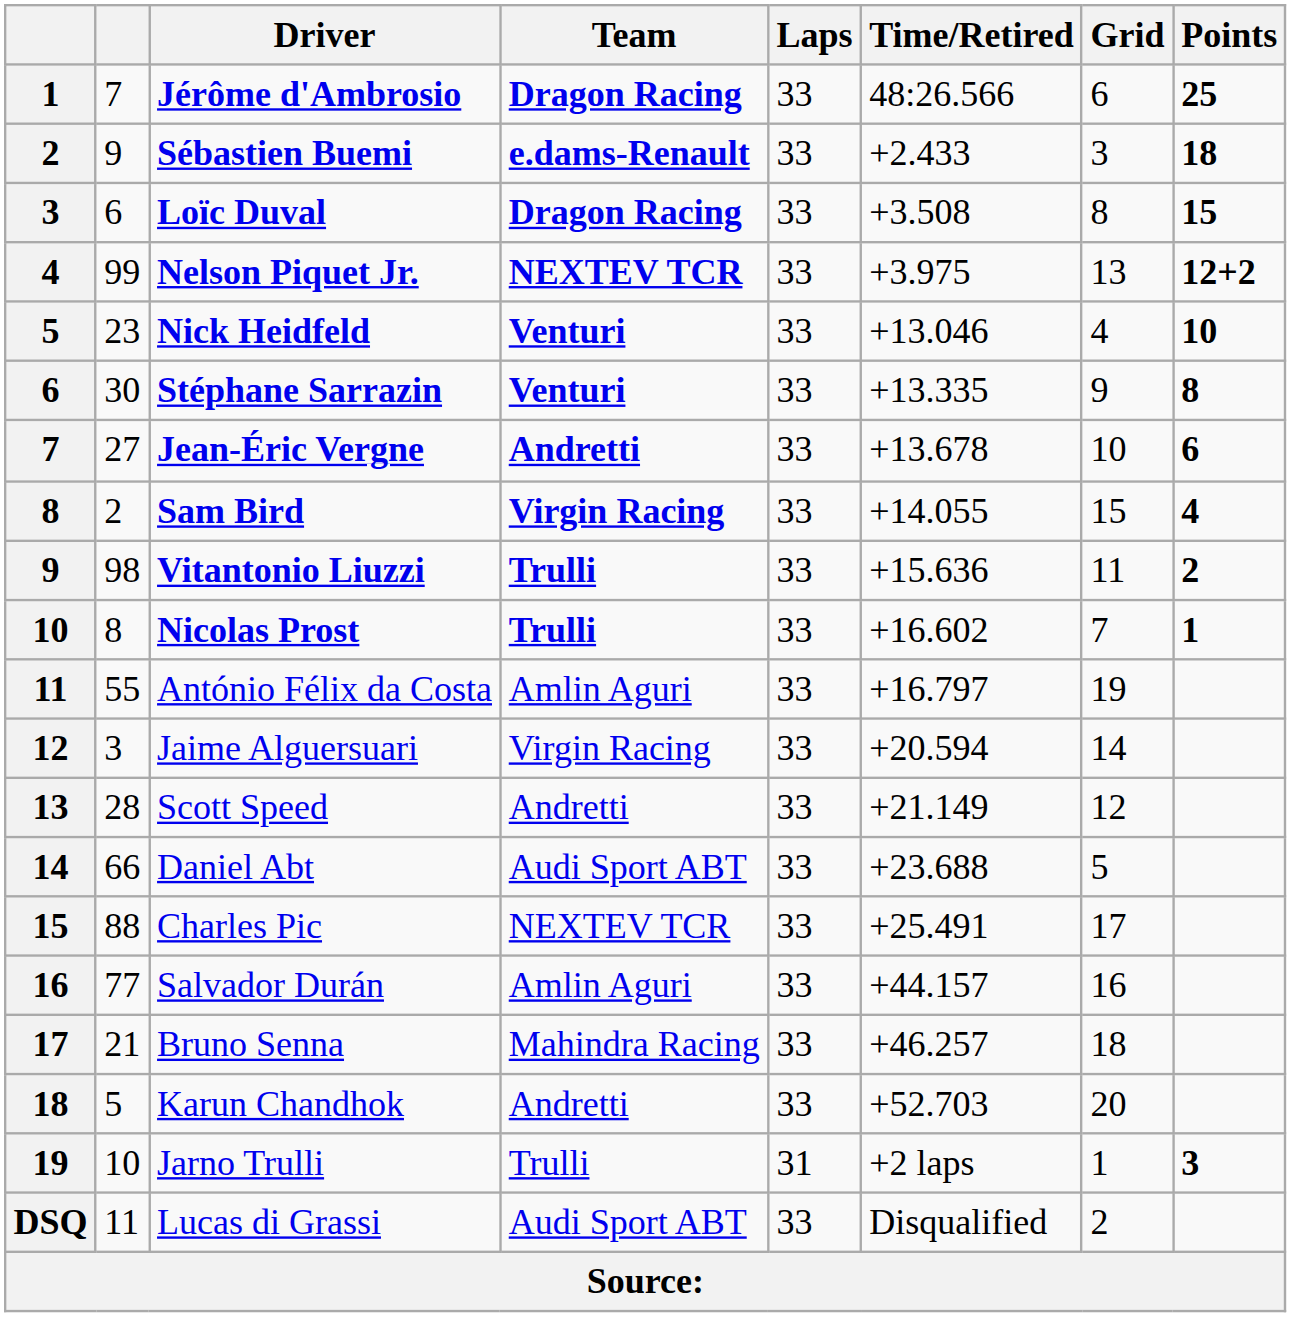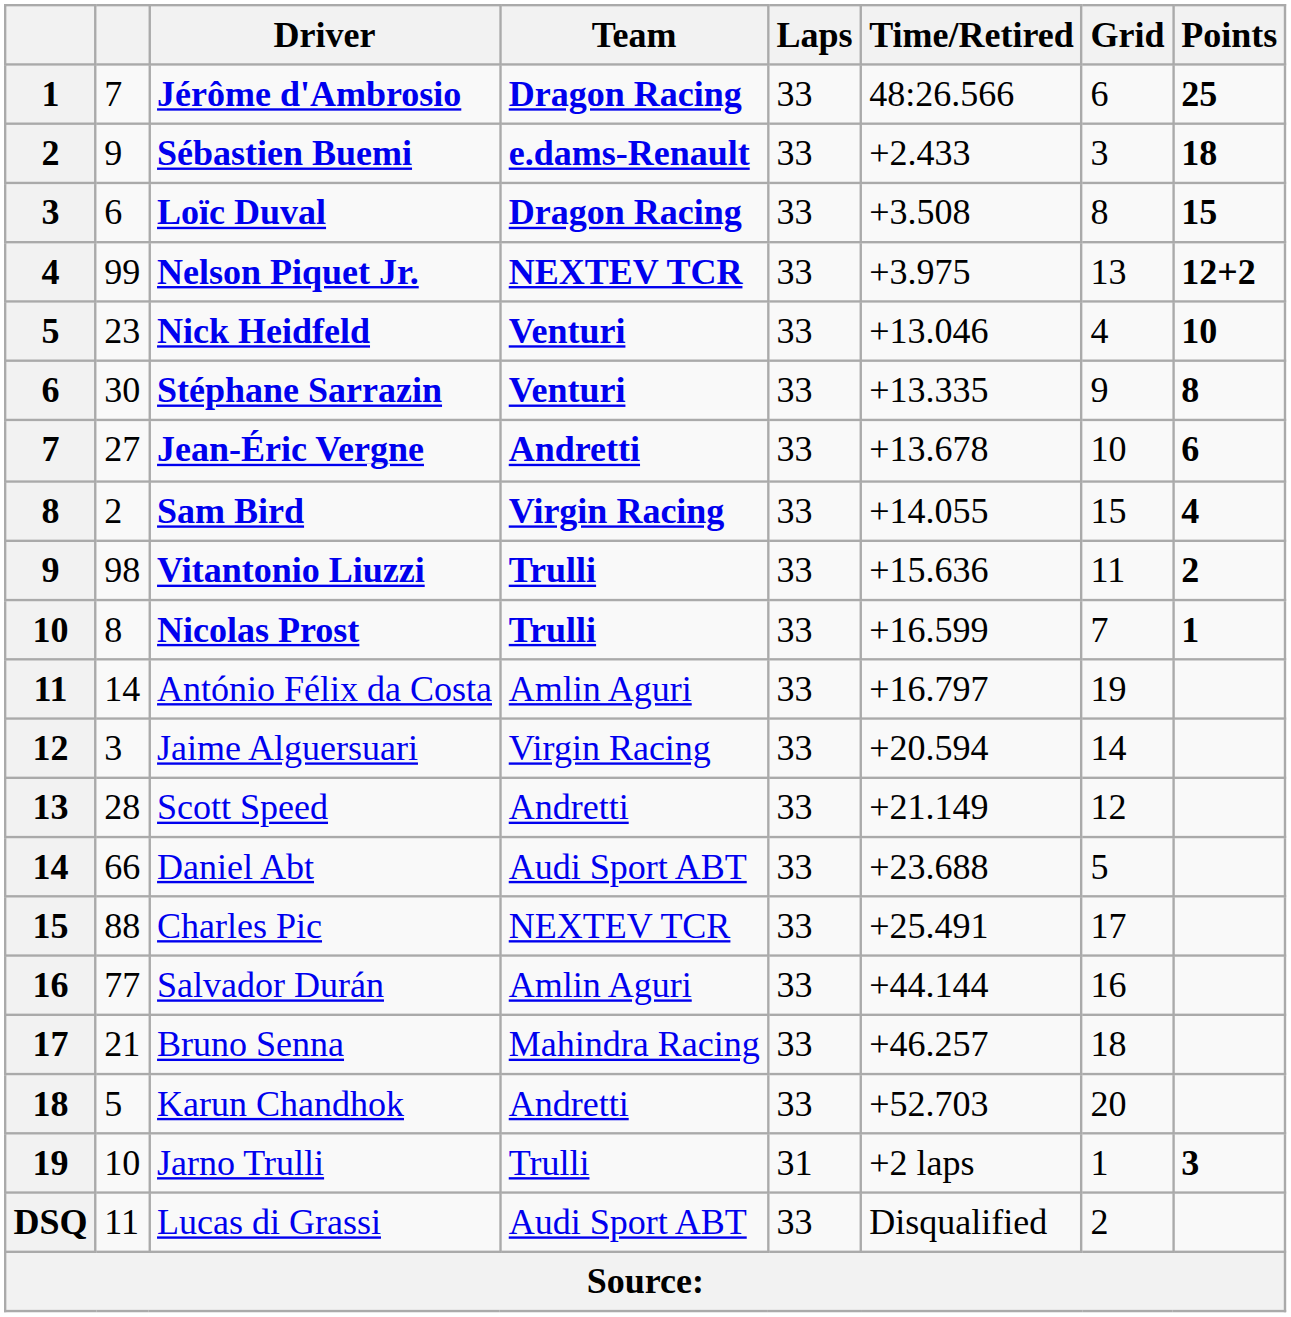 <table class="wikitable" style="font-size: 95%">
 <tr>
 <th></th>
 <th></th>
 <th>Driver</th>
 <th>Team</th>
 <th>Laps</th>
 <th>Time/Retired</th>
 <th>Grid</th>
 <th>Points</th>
 </tr>
 <tr>
 <th>1</th>
 <td>7</td>
 <td> <strong><a href='#'>Jérôme d'Ambrosio</a></strong></td>
 <td><strong><a href='#'>Dragon Racing</a></strong></td>
 <td>33</td>
 <td>48:26.566</td>
 <td>6</td>
 <td><strong>25</strong></td>
 </tr>
 <tr>
 <th>2</th>
 <td>9</td>
 <td> <strong><a href='#'>Sébastien Buemi</a></strong></td>
 <td><strong><a href='#'>e.dams-Renault</a></strong></td>
 <td>33</td>
 <td>+2.433</td>
 <td>3</td>
 <td><strong>18</strong></td>
 </tr>
 <tr>
 <th>3</th>
 <td>6</td>
 <td> <strong><a href='#'>Loïc Duval</a></strong></td>
 <td><strong><a href='#'>Dragon Racing</a></strong></td>
 <td>33</td>
 <td>+3.508</td>
 <td>8</td>
 <td><strong>15</strong></td>
 </tr>
 <tr>
 <th>4</th>
 <td>99</td>
 <td> <strong><a href='#'>Nelson Piquet Jr.</a></strong></td>
 <td><strong><a href='#'>NEXTEV TCR</a></strong></td>
 <td>33</td>
 <td>+3.975</td>
 <td>13</td>
 <td><strong>12+2</strong></td>
 </tr>
 <tr>
 <th>5</th>
 <td>23</td>
 <td> <strong><a href='#'>Nick Heidfeld</a></strong></td>
 <td><strong><a href='#'>Venturi</a></strong></td>
 <td>33</td>
 <td>+13.046</td>
 <td>4</td>
 <td><strong>10</strong></td>
 </tr>
 <tr>
 <th>6</th>
 <td>30</td>
 <td> <strong><a href='#'>Stéphane Sarrazin</a></strong></td>
 <td><strong><a href='#'>Venturi</a></strong></td>
 <td>33</td>
 <td>+13.335</td>
 <td>9</td>
 <td><strong>8</strong></td>
 </tr>
 <tr>
 <th>7</th>
 <td>27</td>
 <td> <strong><a href='#'>Jean-Éric Vergne</a></strong></td>
 <td><strong><a href='#'>Andretti</a></strong></td>
 <td>33</td>
 <td>+13.678</td>
 <td>10</td>
 <td><strong>6</strong></td>
 </tr>
 <tr>
 <th>8</th>
 <td>2</td>
 <td> <strong><a href='#'>Sam Bird</a></strong></td>
 <td><strong><a href='#'>Virgin Racing</a></strong></td>
 <td>33</td>
 <td>+14.055</td>
 <td>15</td>
 <td><strong>4</strong></td>
 </tr>
 <tr>
 <th>9</th>
 <td>98</td>
 <td> <strong><a href='#'>Vitantonio Liuzzi</a></strong></td>
 <td><strong><a href='#'>Trulli</a></strong></td>
 <td>33</td>
 <td>+15.636</td>
 <td>11</td>
 <td><strong>2</strong></td>
 </tr>
 <tr>
 <th>10</th>
 <td>8</td>
 <td> <strong><a href='#'>Nicolas Prost</a></strong></td>
 <td><strong><a href='#'>Trulli</a></strong></td>
 <td>33</td>
-<td>+16.602</td>
+<td>+16.599</td>
 <td>7</td>
 <td><strong>1</strong></td>
 </tr>
 <tr>
 <th>11</th>
-<td>55</td>
+<td>14</td>
 <td> <a href='#'>António Félix da Costa</a></td>
 <td><a href='#'>Amlin Aguri</a></td>
 <td>33</td>
 <td>+16.797</td>
 <td>19</td>
 <td></td>
 </tr>
 <tr>
 <th>12</th>
 <td>3</td>
 <td> <a href='#'>Jaime Alguersuari</a></td>
 <td><a href='#'>Virgin Racing</a></td>
 <td>33</td>
 <td>+20.594</td>
 <td>14</td>
 <td></td>
 </tr>
 <tr>
 <th>13</th>
 <td>28</td>
 <td> <a href='#'>Scott Speed</a></td>
 <td><a href='#'>Andretti</a></td>
 <td>33</td>
 <td>+21.149</td>
 <td>12</td>
 <td></td>
 </tr>
 <tr>
 <th>14</th>
 <td>66</td>
 <td> <a href='#'>Daniel Abt</a></td>
 <td><a href='#'>Audi Sport ABT</a></td>
 <td>33</td>
 <td>+23.688</td>
 <td>5</td>
 <td></td>
 </tr>
 <tr>
 <th>15</th>
 <td>88</td>
 <td> <a href='#'>Charles Pic</a></td>
 <td><a href='#'>NEXTEV TCR</a></td>
 <td>33</td>
 <td>+25.491</td>
 <td>17</td>
 <td></td>
 </tr>
 <tr>
 <th>16</th>
 <td>77</td>
 <td> <a href='#'>Salvador Durán</a></td>
 <td><a href='#'>Amlin Aguri</a></td>
 <td>33</td>
-<td>+44.157</td>
+<td>+44.144</td>
 <td>16</td>
 <td></td>
 </tr>
 <tr>
 <th>17</th>
 <td>21</td>
 <td> <a href='#'>Bruno Senna</a></td>
 <td><a href='#'>Mahindra Racing</a></td>
 <td>33</td>
 <td>+46.257</td>
 <td>18</td>
 <td></td>
 </tr>
 <tr>
 <th>18</th>
 <td>5</td>
 <td> <a href='#'>Karun Chandhok</a></td>
 <td><a href='#'>Andretti</a></td>
 <td>33</td>
 <td>+52.703</td>
 <td>20</td>
 <td></td>
 </tr>
 <tr>
 <th>19</th>
 <td>10</td>
 <td> <a href='#'>Jarno Trulli</a></td>
 <td><a href='#'>Trulli</a></td>
 <td>31</td>
 <td>+2 laps</td>
 <td>1</td>
 <td><strong>3</strong></td>
 </tr>
 <tr>
 <th>DSQ</th>
 <td>11</td>
 <td> <a href='#'>Lucas di Grassi</a></td>
 <td><a href='#'>Audi Sport ABT</a></td>
 <td>33</td>
 <td>Disqualified</td>
 <td>2</td>
 <td></td>
 </tr>
 <tr>
 <th colspan=8>Source:</th>
 </tr>
 </table>
